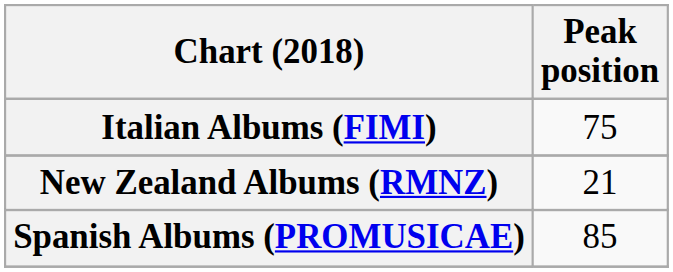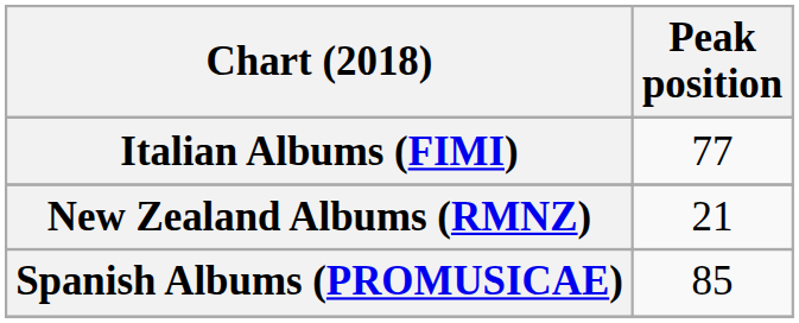 <table class="wikitable sortable plainrowheaders" style="text-align:center">
 <tr>
 <th scope="col">Chart (2018)</th>
 <th scope="col">Peak<br> position</th>
 </tr>
 <tr>
 </tr>
 <tr>
 </tr>
 <tr>
 </tr>
 <tr>
 </tr>
 <tr>
 </tr>
 <tr>
 </tr>
 <tr>
 </tr>
 <tr>
 </tr>
 <tr>
 </tr>
 <tr>
 </tr>
 <tr>
 <th scope="row">Italian Albums (<a href='#'>FIMI</a>)</th>
-<td>75</td>
+<td>77</td>
 </tr>
 <tr>
 </tr>
 <tr>
 <th scope="row">New Zealand Albums (<a href='#'>RMNZ</a>)</th>
 <td>21</td>
 </tr>
 <tr>
 </tr>
 <tr>
 </tr>
 <tr>
 </tr>
 <tr>
 <th scope="row">Spanish Albums (<a href='#'>PROMUSICAE</a>)</th>
 <td>85</td>
 </tr>
 <tr>
 </tr>
 <tr>
 </tr>
 <tr>
 </tr>
 <tr>
 </tr>
 </table>
